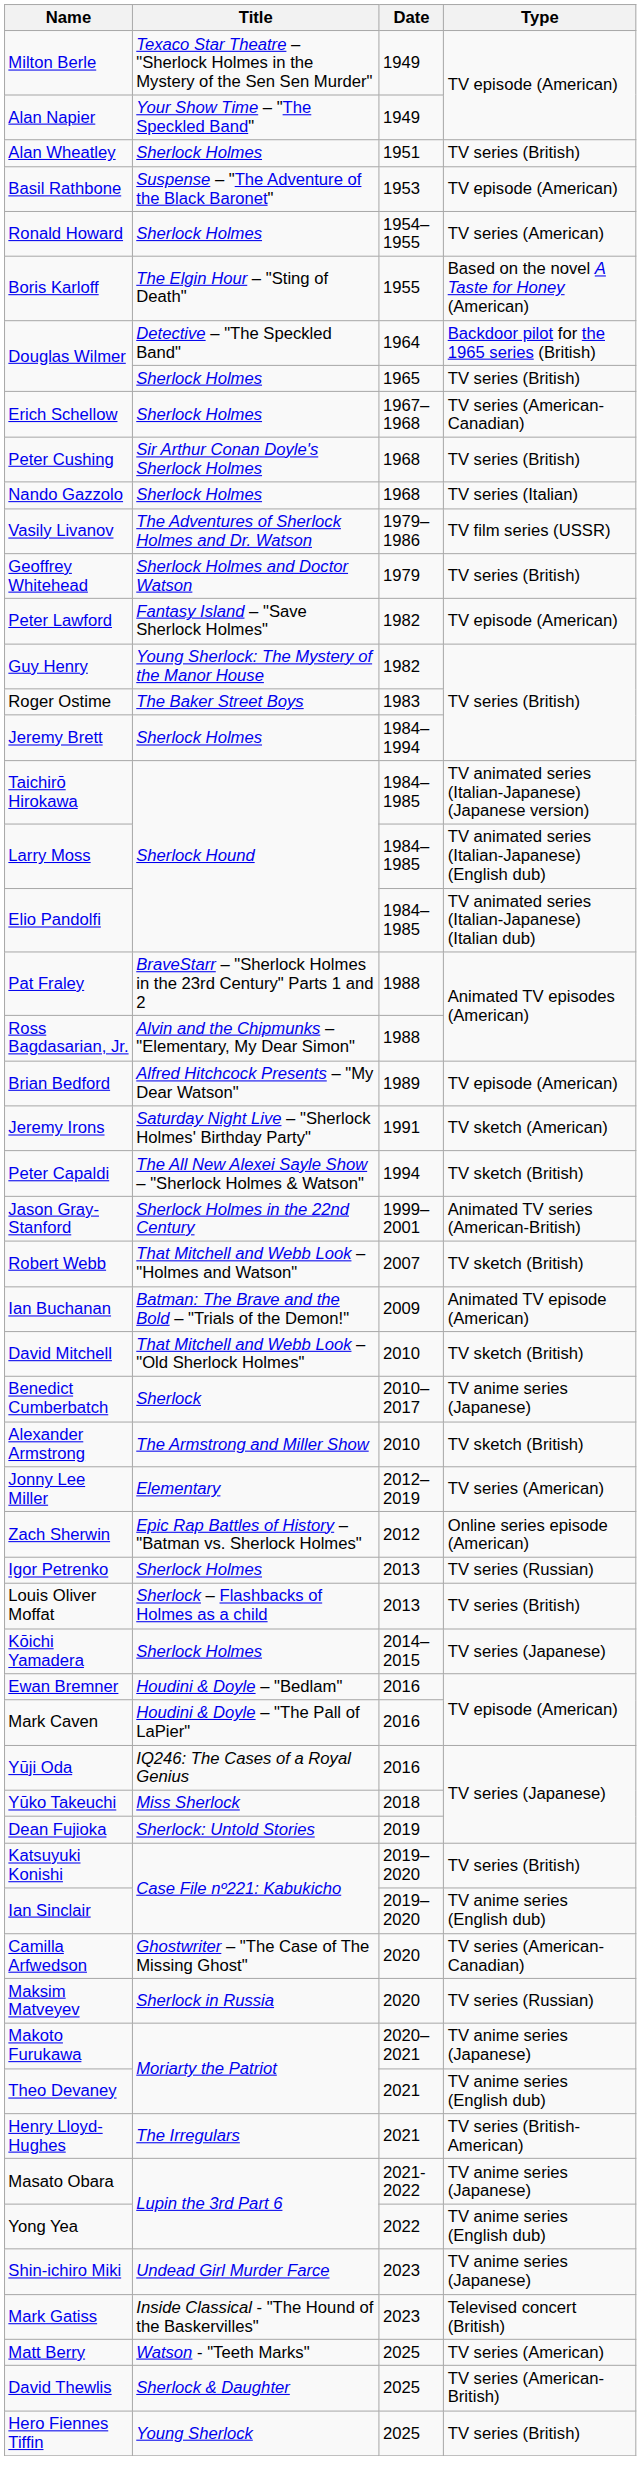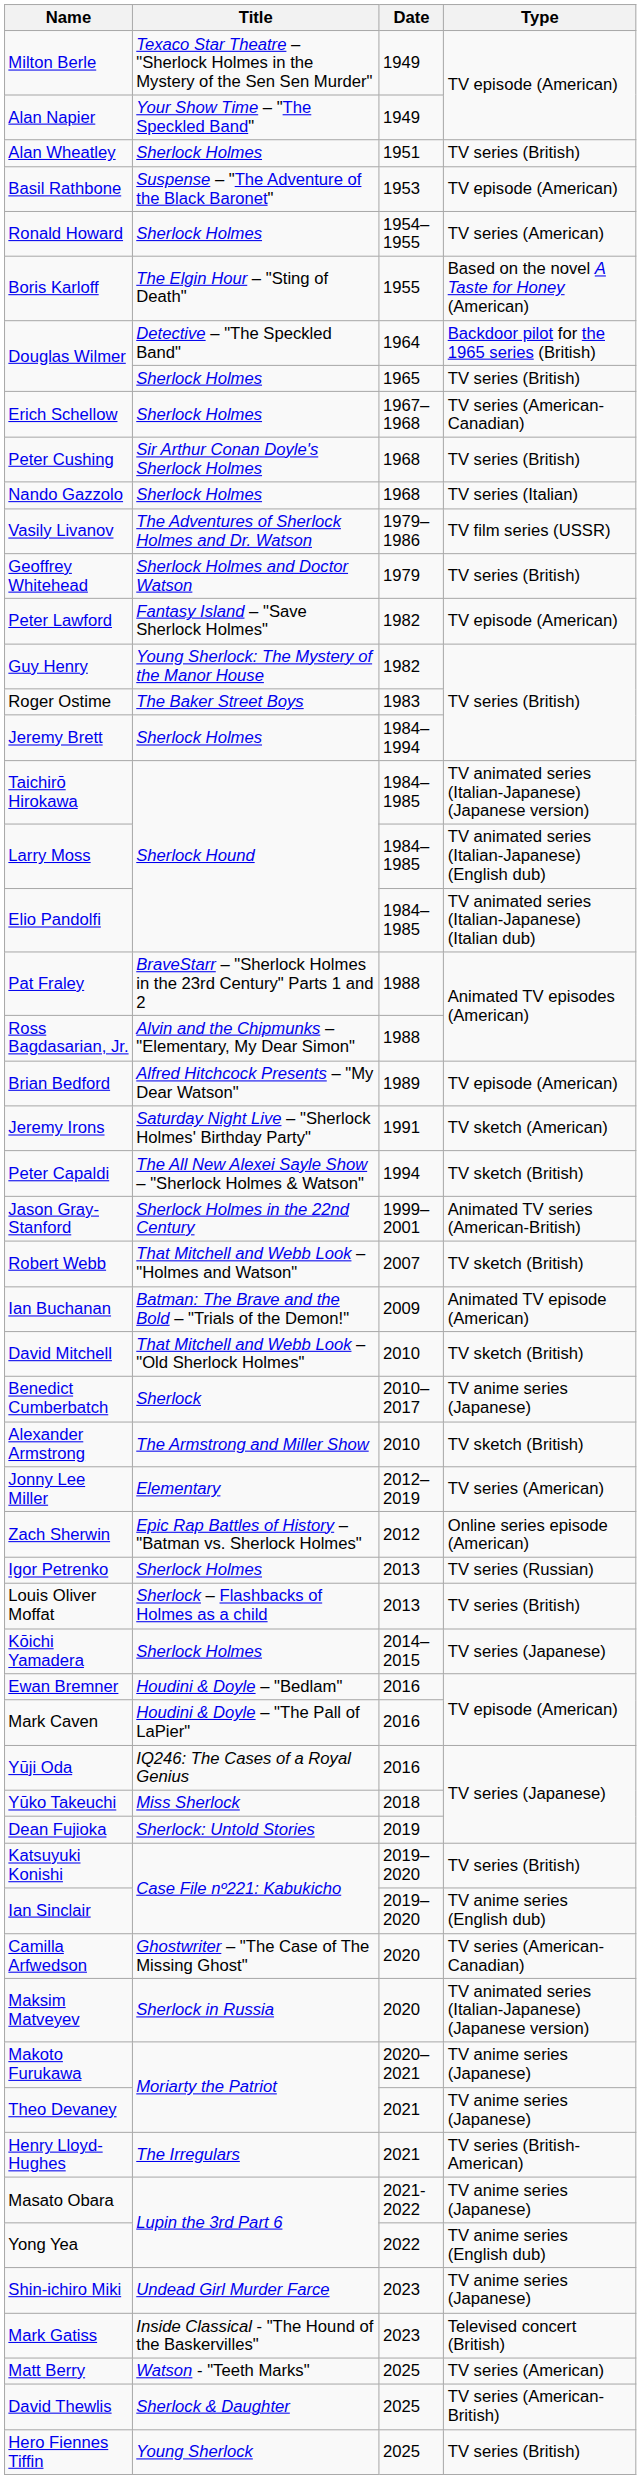 <table class="wikitable sortable">
 <tr>
 <th>Name</th>
 <th>Title</th>
 <th>Date</th>
 <th>Type</th>
 </tr>
 <tr>
 <td><a href='#'>Milton Berle</a></td>
 <td><em><a href='#'>Texaco Star Theatre</a></em> – "Sherlock Holmes in the Mystery of the Sen Sen Murder"</td>
 <td>1949</td>
 <td rowspan="2">TV episode (American)</td>
 </tr>
 <tr>
 <td><a href='#'>Alan Napier</a></td>
 <td><em><a href='#'>Your Show Time</a></em> – "<a href='#'>The Speckled Band</a>"</td>
 <td>1949</td>
 </tr>
 <tr>
 <td><a href='#'>Alan Wheatley</a></td>
 <td><em><a href='#'>Sherlock Holmes</a></em></td>
 <td>1951</td>
 <td>TV series (British)</td>
 </tr>
 <tr>
 <td><a href='#'>Basil Rathbone</a></td>
 <td><em><a href='#'>Suspense</a></em> – "<a href='#'>The Adventure of the Black Baronet</a>"</td>
 <td>1953</td>
 <td>TV episode (American)</td>
 </tr>
 <tr>
 <td><a href='#'>Ronald Howard</a></td>
 <td><em><a href='#'>Sherlock Holmes</a></em></td>
 <td>1954–1955</td>
 <td>TV series (American)</td>
 </tr>
 <tr>
 <td><a href='#'>Boris Karloff</a></td>
 <td><em><a href='#'>The Elgin Hour</a></em> – "Sting of Death"</td>
 <td>1955</td>
 <td>Based on the novel <em><a href='#'>A Taste for Honey</a></em> (American)</td>
 </tr>
 <tr>
 <td rowspan="2"><a href='#'>Douglas Wilmer</a></td>
 <td><em><a href='#'>Detective</a></em> – "The Speckled Band"</td>
 <td>1964</td>
 <td><a href='#'>Backdoor pilot</a> for <a href='#'>the 1965 series</a> (British)</td>
 </tr>
 <tr>
 <td><em><a href='#'>Sherlock Holmes</a></em></td>
 <td>1965</td>
 <td>TV series (British)</td>
 </tr>
 <tr>
 <td><a href='#'>Erich Schellow</a></td>
 <td><em><a href='#'>Sherlock Holmes</a></em></td>
 <td>1967–1968</td>
 <td>TV series (American-Canadian)</td>
 </tr>
 <tr>
 <td><a href='#'>Peter Cushing</a></td>
 <td><em><a href='#'>Sir Arthur Conan Doyle's Sherlock Holmes</a></em></td>
 <td>1968</td>
 <td>TV series (British)</td>
 </tr>
 <tr>
 <td><a href='#'>Nando Gazzolo</a></td>
 <td><em><a href='#'>Sherlock Holmes</a></em></td>
 <td>1968</td>
 <td>TV series (Italian)</td>
 </tr>
 <tr>
 <td><a href='#'>Vasily Livanov</a></td>
 <td><em><a href='#'>The Adventures of Sherlock Holmes and Dr. Watson</a></em></td>
 <td>1979–1986</td>
 <td>TV film series (USSR)</td>
 </tr>
 <tr>
 <td><a href='#'>Geoffrey Whitehead</a></td>
 <td><em><a href='#'>Sherlock Holmes and Doctor Watson</a></em></td>
 <td>1979</td>
 <td>TV series (British)</td>
 </tr>
 <tr>
 <td><a href='#'>Peter Lawford</a></td>
 <td><em><a href='#'>Fantasy Island</a></em> – "Save Sherlock Holmes"</td>
 <td>1982</td>
 <td>TV episode (American)</td>
 </tr>
 <tr>
 <td><a href='#'>Guy Henry</a></td>
 <td><em><a href='#'>Young Sherlock: The Mystery of the Manor House</a></em></td>
 <td>1982</td>
 <td rowspan="3">TV series (British)</td>
 </tr>
 <tr>
 <td>Roger Ostime</td>
 <td><em><a href='#'>The Baker Street Boys</a></em></td>
 <td>1983</td>
 </tr>
 <tr>
 <td><a href='#'>Jeremy Brett</a></td>
 <td><em><a href='#'>Sherlock Holmes</a></em></td>
 <td>1984–1994</td>
 </tr>
 <tr>
 <td><a href='#'>Taichirō Hirokawa</a></td>
 <td rowspan="3"><em><a href='#'>Sherlock Hound</a></em></td>
 <td>1984–1985</td>
 <td>TV animated series (Italian-Japanese) (Japanese version)</td>
 </tr>
 <tr>
 <td><a href='#'>Larry Moss</a></td>
 <td>1984–1985</td>
 <td>TV animated series (Italian-Japanese) (English dub)</td>
 </tr>
 <tr>
 <td><a href='#'>Elio Pandolfi</a></td>
 <td>1984–1985</td>
 <td>TV animated series (Italian-Japanese) (Italian dub)</td>
 </tr>
 <tr>
 <td><a href='#'>Pat Fraley</a></td>
 <td><em><a href='#'>BraveStarr</a></em> – "Sherlock Holmes in the 23rd Century" Parts 1 and 2</td>
 <td>1988</td>
 <td rowspan="2">Animated TV episodes (American)</td>
 </tr>
 <tr>
 <td><a href='#'>Ross Bagdasarian, Jr.</a></td>
 <td><em><a href='#'>Alvin and the Chipmunks</a></em> – "Elementary, My Dear Simon"</td>
 <td>1988</td>
 </tr>
 <tr>
 <td><a href='#'>Brian Bedford</a></td>
 <td><em><a href='#'>Alfred Hitchcock Presents</a></em> – "My Dear Watson"</td>
 <td>1989</td>
 <td>TV episode (American)</td>
 </tr>
 <tr>
 <td><a href='#'>Jeremy Irons</a></td>
 <td><em><a href='#'>Saturday Night Live</a></em> – "Sherlock Holmes' Birthday Party"</td>
 <td>1991</td>
 <td>TV sketch (American)</td>
 </tr>
 <tr>
 <td><a href='#'>Peter Capaldi</a></td>
 <td><em><a href='#'>The All New Alexei Sayle Show</a></em> – "Sherlock Holmes & Watson"</td>
 <td>1994</td>
 <td>TV sketch (British)</td>
 </tr>
 <tr>
 <td><a href='#'>Jason Gray-Stanford</a></td>
 <td><em><a href='#'>Sherlock Holmes in the 22nd Century</a></em></td>
 <td>1999–2001</td>
 <td>Animated TV series (American-British)</td>
 </tr>
 <tr>
 <td><a href='#'>Robert Webb</a></td>
 <td><em><a href='#'>That Mitchell and Webb Look</a></em> – "Holmes and Watson"</td>
 <td>2007</td>
 <td>TV sketch (British)</td>
 </tr>
 <tr>
 <td><a href='#'>Ian Buchanan</a></td>
 <td><em><a href='#'>Batman: The Brave and the Bold</a></em> – "Trials of the Demon!"</td>
 <td>2009</td>
 <td>Animated TV episode (American)</td>
 </tr>
 <tr>
 <td><a href='#'>David Mitchell</a></td>
 <td><em><a href='#'>That Mitchell and Webb Look</a></em> – "Old Sherlock Holmes"</td>
 <td>2010</td>
 <td>TV sketch (British)</td>
 </tr>
 <tr>
 <td><a href='#'>Benedict Cumberbatch</a></td>
 <td><em><a href='#'>Sherlock</a></em></td>
 <td>2010–2017</td>
 <td>TV anime series (Japanese)</td>
 </tr>
 <tr>
 <td><a href='#'>Alexander Armstrong</a></td>
 <td><em><a href='#'>The Armstrong and Miller Show</a></em></td>
 <td>2010</td>
 <td>TV sketch (British)</td>
 </tr>
 <tr>
 <td><a href='#'>Jonny Lee Miller</a></td>
 <td><em><a href='#'>Elementary</a></em></td>
 <td>2012–2019</td>
 <td>TV series (American)</td>
 </tr>
 <tr>
 <td><a href='#'>Zach Sherwin</a></td>
 <td><em><a href='#'>Epic Rap Battles of History</a></em> – "Batman vs. Sherlock Holmes"</td>
 <td>2012</td>
 <td>Online series episode (American)</td>
 </tr>
 <tr>
 <td><a href='#'>Igor Petrenko</a></td>
 <td><em><a href='#'>Sherlock Holmes</a></em></td>
 <td>2013</td>
 <td>TV series (Russian)</td>
 </tr>
 <tr>
 <td>Louis Oliver Moffat</td>
 <td><em><a href='#'>Sherlock</a></em> – <a href='#'>Flashbacks of Holmes as a child</a></td>
 <td>2013</td>
 <td>TV series (British)</td>
 </tr>
 <tr>
 <td><a href='#'>Kōichi Yamadera</a></td>
 <td><em><a href='#'>Sherlock Holmes</a></em></td>
 <td>2014–2015</td>
 <td>TV series (Japanese)</td>
 </tr>
 <tr>
 <td><a href='#'>Ewan Bremner</a></td>
 <td><em><a href='#'>Houdini & Doyle</a></em> – "Bedlam"</td>
 <td>2016</td>
 <td rowspan="2">TV episode (American)</td>
 </tr>
 <tr>
 <td>Mark Caven</td>
 <td><em><a href='#'>Houdini & Doyle</a></em> – "The Pall of LaPier"</td>
 <td>2016</td>
 </tr>
 <tr>
 <td><a href='#'>Yūji Oda</a></td>
 <td><em>IQ246: The Cases of a Royal Genius</em></td>
 <td>2016</td>
 <td rowspan="3">TV series (Japanese)</td>
 </tr>
 <tr>
 <td><a href='#'>Yūko Takeuchi</a></td>
 <td><em><a href='#'>Miss Sherlock</a></em></td>
 <td>2018</td>
 </tr>
 <tr>
 <td><a href='#'>Dean Fujioka</a></td>
 <td><em><a href='#'>Sherlock: Untold Stories</a></em></td>
 <td>2019</td>
 </tr>
 <tr>
 <td><a href='#'>Katsuyuki Konishi</a></td>
 <td rowspan="2"><em><a href='#'>Case File nº221: Kabukicho</a></em></td>
 <td>2019–2020</td>
 <td>TV series (British)</td>
 </tr>
 <tr>
 <td><a href='#'>Ian Sinclair</a></td>
 <td>2019–2020</td>
 <td>TV anime series (English dub)</td>
 </tr>
 <tr>
 <td><a href='#'>Camilla Arfwedson</a></td>
 <td><em><a href='#'>Ghostwriter</a></em> – "The Case of The Missing Ghost"</td>
 <td>2020</td>
 <td>TV series (American-Canadian)</td>
 </tr>
 <tr>
 <td><a href='#'>Maksim Matveyev</a></td>
 <td><em><a href='#'>Sherlock in Russia</a></em></td>
 <td>2020</td>
-<td>TV series (Russian)</td>
+<td>TV animated series (Italian-Japanese) (Japanese version)</td>
 </tr>
 <tr>
 <td><a href='#'>Makoto Furukawa</a></td>
 <td rowspan="2"><em><a href='#'>Moriarty the Patriot</a></em></td>
 <td>2020–2021</td>
 <td>TV anime series (Japanese)</td>
 </tr>
 <tr>
 <td><a href='#'>Theo Devaney</a></td>
 <td>2021</td>
-<td>TV anime series (English dub)</td>
+<td>TV anime series (Japanese)</td>
 </tr>
 <tr>
 <td><a href='#'>Henry Lloyd-Hughes</a></td>
 <td><em><a href='#'>The Irregulars</a></em></td>
 <td>2021</td>
 <td>TV series (British-American)</td>
 </tr>
 <tr>
 <td>Masato Obara</td>
 <td rowspan="2"><em><a href='#'>Lupin the 3rd Part 6</a></em></td>
 <td>2021-2022</td>
 <td>TV anime series (Japanese)</td>
 </tr>
 <tr>
 <td>Yong Yea</td>
 <td>2022</td>
 <td>TV anime series (English dub)</td>
 </tr>
 <tr>
 <td><a href='#'>Shin-ichiro Miki</a></td>
 <td><em><a href='#'>Undead Girl Murder Farce</a></em></td>
 <td>2023</td>
 <td>TV anime series (Japanese)</td>
 </tr>
 <tr>
 <td><a href='#'>Mark Gatiss</a></td>
 <td><em>Inside Classical</em> - "The Hound of the Baskervilles"</td>
 <td>2023</td>
 <td>Televised concert (British)</td>
 </tr>
 <tr>
 <td><a href='#'>Matt Berry</a></td>
 <td><em><a href='#'>Watson</a></em> - "Teeth Marks"</td>
 <td>2025</td>
 <td>TV series (American)</td>
 </tr>
 <tr>
 <td><a href='#'>David Thewlis</a></td>
 <td><em><a href='#'>Sherlock & Daughter</a></em></td>
 <td>2025</td>
 <td>TV series (American-British)</td>
 </tr>
 <tr>
 <td><a href='#'>Hero Fiennes Tiffin</a></td>
 <td><em><a href='#'>Young Sherlock</a></em></td>
 <td>2025</td>
 <td>TV series (British)</td>
 </tr>
 </table>
